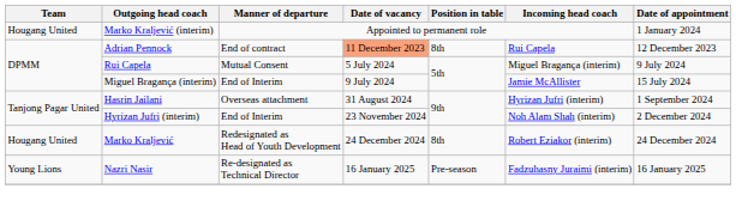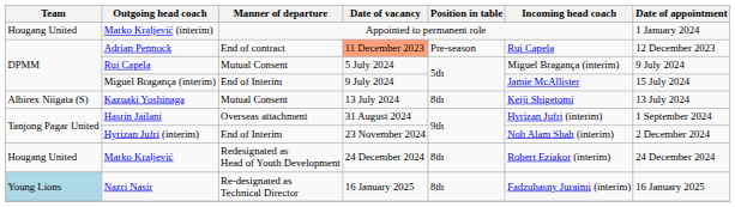 <table class="wikitable sortable" style="font-size:85%;">
 <tr>
 <th>Team</th>
 <th>Outgoing head coach</th>
 <th>Manner of departure</th>
 <th>Date of vacancy</th>
 <th>Position in table</th>
 <th>Incoming head coach</th>
 <th>Date of appointment</th>
 </tr>
 <tr>
 <td>Hougang United</td>
 <td> <a href='#'>Marko Kraljević</a> (interim)</td>
 <td align=center colspan=4>Appointed to permanent role</td>
 <td>1 January 2024</td>
 </tr>
 <tr>
 <td rowspan="3">DPMM</td>
 <td> <a href='#'>Adrian Pennock</a></td>
 <td>End of contract</td>
 <td style="background: lightsalmon;">11 December 2023</td>
-<td rowspan="1">8th</td>
+<td rowspan="1">Pre-season</td>
 <td> <a href='#'>Rui Capela</a></td>
 <td>12 December 2023 </td>
 </tr>
 <tr>
 <td> <a href='#'>Rui Capela</a></td>
 <td>Mutual Consent</td>
 <td>5 July 2024 </td>
 <td rowspan="2">5th</td>
 <td> Miguel Bragança (interim)</td>
 <td>9 July 2024 </td>
 </tr>
 <tr>
 <td> Miguel Bragança (interim)</td>
 <td>End of Interim</td>
 <td>9 July 2024 </td>
 <td> <a href='#'>Jamie McAllister</a></td>
 <td>15 July 2024 </td>
+</tr>
+<tr>
+<td>Albirex Niigata (S)</td>
+<td> <a href='#'>Kazuaki Yoshinaga</a></td>
+<td>Mutual Consent</td>
+<td>13 July 2024 </td>
+<td rowspan="1">8th</td>
+<td> <a href='#'>Keiji Shigetomi</a></td>
+<td>13 July 2024 </td>
 </tr>
 <tr>
 <td rowspan="2">Tanjong Pagar United</td>
 <td> <a href='#'>Hasrin Jailani</a></td>
 <td>Overseas attachment</td>
 <td>31 August 2024 </td>
 <td rowspan="2">9th</td>
 <td> <a href='#'>Hyrizan Jufri</a> (interim)</td>
 <td>1 September 2024 </td>
 </tr>
 <tr>
 <td> <a href='#'>Hyrizan Jufri</a> (interim)</td>
 <td>End of Interim</td>
 <td>23 November 2024</td>
 <td> <a href='#'>Noh Alam Shah</a> (interim)</td>
 <td>2 December 2024 </td>
 </tr>
 <tr>
 <td>Hougang United</td>
 <td> <a href='#'>Marko Kraljević</a></td>
 <td>Redesignated as <br> Head of Youth Development</td>
 <td>24 December 2024</td>
 <td rowspan="1">8th</td>
 <td> <a href='#'>Robert Eziakor</a> (interim)</td>
 <td>24 December 2024 </td>
 </tr>
 <tr>
-<td>Young Lions</td>
+<td style="background: lightblue;">Young Lions</td>
 <td> <a href='#'>Nazri Nasir</a></td>
 <td>Re-designated as <br> Technical Director</td>
 <td>16 January 2025</td>
-<td rowspan="1">Pre-season</td>
+<td rowspan="1">8th</td>
 <td> <a href='#'>Fadzuhasny Juraimi</a> (interim)</td>
 <td>16 January 2025 </td>
 </tr>
 <tr>
 </tr>
 </table>
